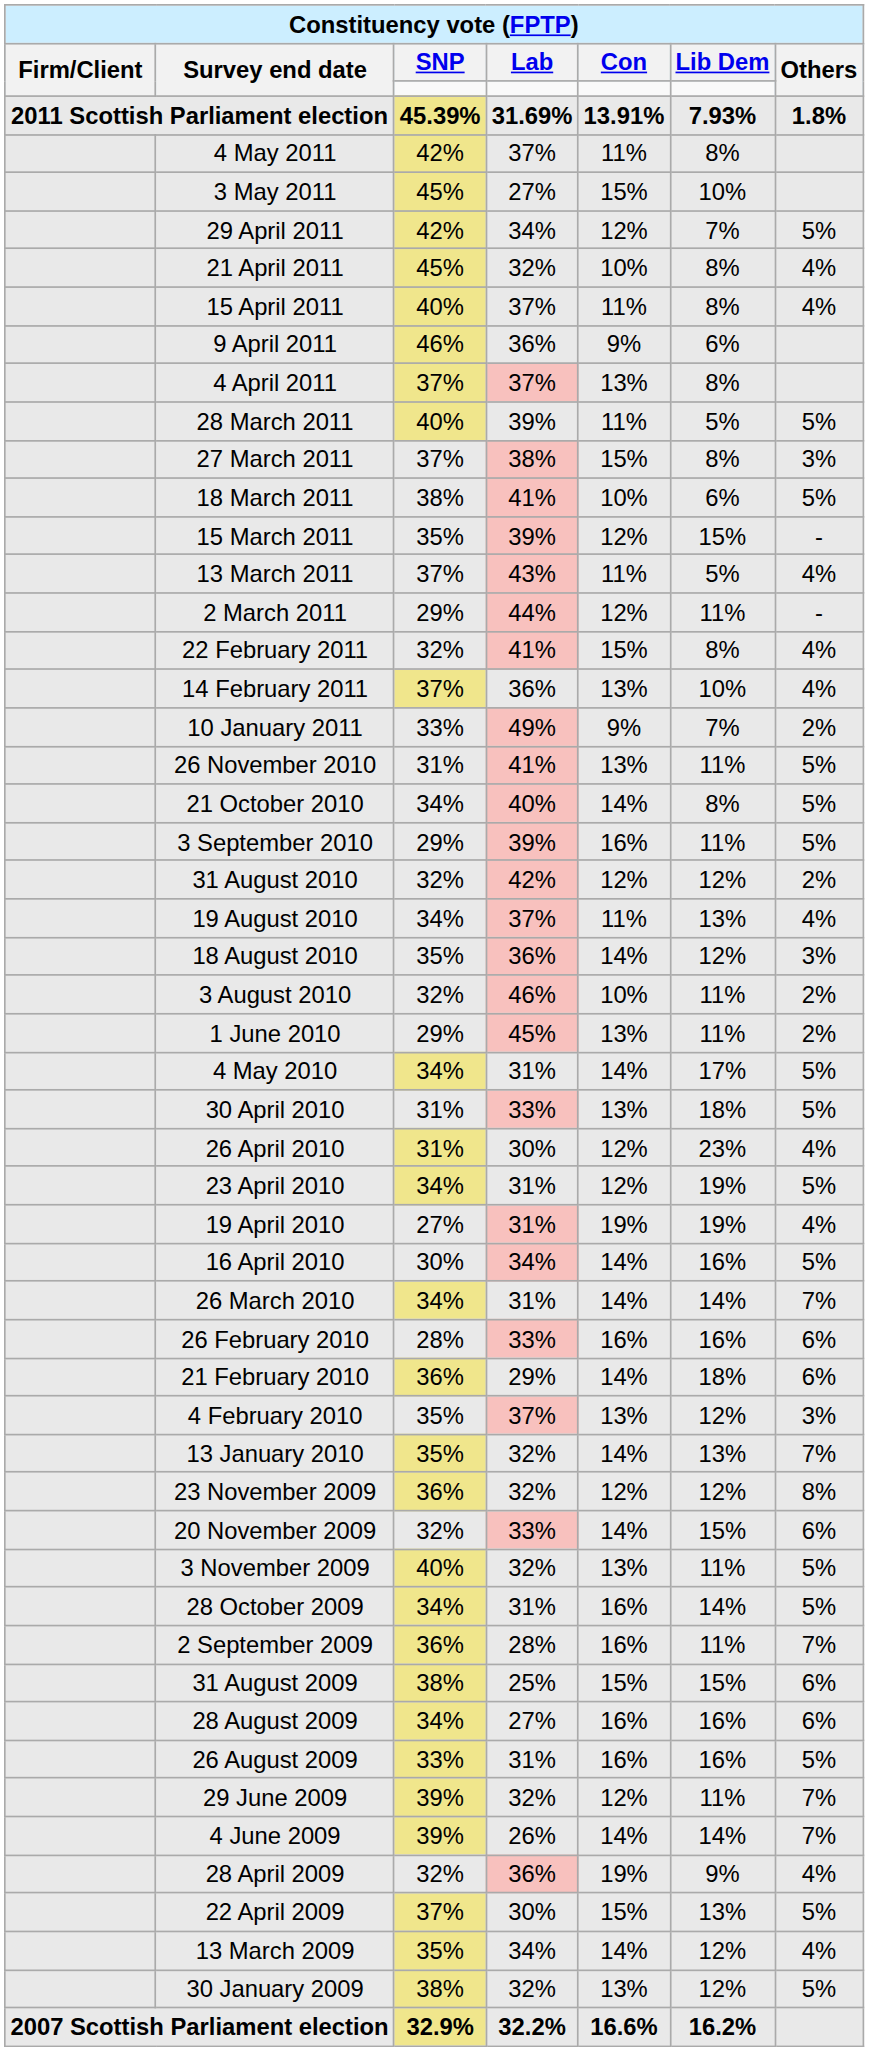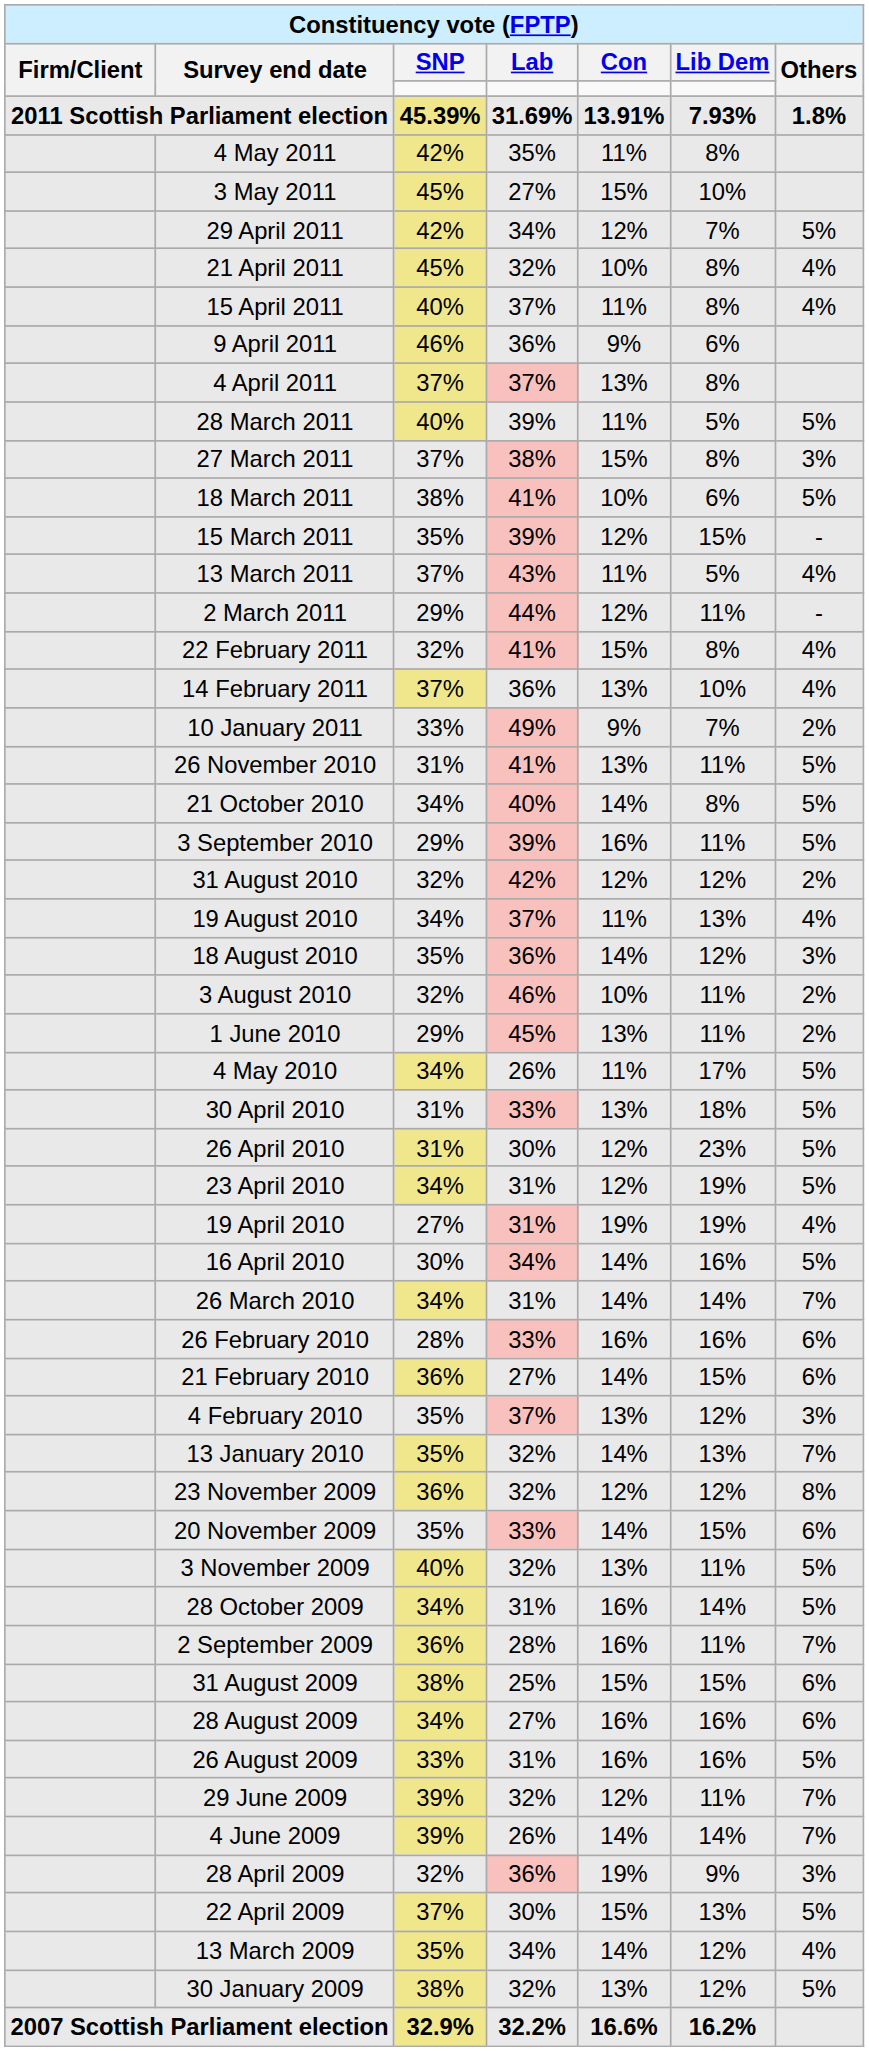 <table class="wikitable" style="text-align:center; font-size:88%;">
 <tr>
 <th colspan="11" style="background:#cceeff;">Constituency vote (<a href='#'>FPTP</a>)</th>
 </tr>
 <tr style="background:#cceeff;">
 <th rowspan="2">Firm/Client</th>
 <th rowspan="2">Survey end date</th>
 <th><a href='#'>SNP</a></th>
 <th><a href='#'>Lab</a></th>
 <th><a href='#'>Con</a></th>
 <th><a href='#'>Lib Dem</a></th>
 <th rowspan="2">Others</th>
 </tr>
 <tr>
 <td height=2px bgcolor=></td>
 <td height=2px bgcolor=></td>
 <td height=2px bgcolor=></td>
 <td height=2px bgcolor=></td>
 </tr>
 <tr style="background:#e9e9e9; font-weight:bold;">
 <td colspan="2">2011 Scottish Parliament election</td>
 <td style="background:#F0E68C">45.39%</td>
 <td>31.69%</td>
 <td>13.91%</td>
 <td>7.93%</td>
 <td>1.8%</td>
 </tr>
 <tr style="background:#e9e9e9;">
 <td></td>
 <td>4 May 2011</td>
 <td style="background:#F0E68C">42%</td>
-<td>37%</td>
+<td>35%</td>
 <td>11%</td>
 <td>8%</td>
 <td></td>
 </tr>
 <tr style="background:#e9e9e9;">
 <td></td>
 <td>3 May 2011</td>
 <td style="background:#F0E68C">45%</td>
 <td>27%</td>
 <td>15%</td>
 <td>10%</td>
 <td></td>
 </tr>
 <tr style="background:#e9e9e9;">
 <td></td>
 <td>29 April 2011</td>
 <td style="background:#F0E68C">42%</td>
 <td>34%</td>
 <td>12%</td>
 <td>7%</td>
 <td>5%</td>
 </tr>
 <tr style="background:#e9e9e9;">
 <td></td>
 <td>21 April 2011</td>
 <td style="background:#F0E68C">45%</td>
 <td>32%</td>
 <td>10%</td>
 <td>8%</td>
 <td>4%</td>
 </tr>
 <tr style="background:#e9e9e9;">
 <td></td>
 <td>15 April 2011</td>
 <td style="background:#F0E68C">40%</td>
 <td>37%</td>
 <td>11%</td>
 <td>8%</td>
 <td>4%</td>
 </tr>
 <tr style="background:#e9e9e9;">
 <td></td>
 <td>9 April 2011</td>
 <td style="background:#F0E68C">46%</td>
 <td>36%</td>
 <td>9%</td>
 <td>6%</td>
 <td></td>
 </tr>
 <tr style="background:#e9e9e9;">
 <td></td>
 <td>4 April 2011</td>
 <td style="background:#F0E68C">37%</td>
 <td style="background:#F8C1BE">37%</td>
 <td>13%</td>
 <td>8%</td>
 <td></td>
 </tr>
 <tr style="background:#e9e9e9;">
 <td> </td>
 <td>28 March 2011</td>
 <td style="background:#F0E68C">40%</td>
 <td>39%</td>
 <td>11%</td>
 <td>5%</td>
 <td>5%</td>
 </tr>
 <tr style="background:#e9e9e9;">
 <td></td>
 <td>27 March 2011</td>
 <td>37%</td>
 <td style="background:#F8C1BE">38%</td>
 <td>15%</td>
 <td>8%</td>
 <td>3%</td>
 </tr>
 <tr style="background:#e9e9e9;">
 <td></td>
 <td>18 March 2011</td>
 <td>38%</td>
 <td style="background:#F8C1BE">41%</td>
 <td>10%</td>
 <td>6%</td>
 <td>5%</td>
 </tr>
 <tr style="background:#e9e9e9;">
 <td></td>
 <td>15 March 2011</td>
 <td>35%</td>
 <td style="background:#F8C1BE">39%</td>
 <td>12%</td>
 <td>15%</td>
 <td>-</td>
 </tr>
 <tr style="background:#e9e9e9;">
 <td></td>
 <td>13 March 2011</td>
 <td>37%</td>
 <td style="background:#F8C1BE">43%</td>
 <td>11%</td>
 <td>5%</td>
 <td>4%</td>
 </tr>
 <tr style="background:#e9e9e9;">
 <td></td>
 <td>2 March 2011</td>
 <td>29%</td>
 <td style="background:#F8C1BE">44%</td>
 <td>12%</td>
 <td>11%</td>
 <td>-</td>
 </tr>
 <tr style="background:#e9e9e9;">
 <td></td>
 <td>22 February 2011</td>
 <td>32%</td>
 <td style="background:#F8C1BE">41%</td>
 <td>15%</td>
 <td>8%</td>
 <td>4%</td>
 </tr>
 <tr style="background:#e9e9e9;">
 <td></td>
 <td>14 February 2011</td>
 <td style="background:#F0E68C">37%</td>
 <td>36%</td>
 <td>13%</td>
 <td>10%</td>
 <td>4%</td>
 </tr>
 <tr style="background:#e9e9e9;">
 <td></td>
 <td>10 January 2011</td>
 <td>33%</td>
 <td style="background:#F8C1BE">49%</td>
 <td>9%</td>
 <td>7%</td>
 <td>2%</td>
 </tr>
 <tr style="background:#e9e9e9;">
 <td></td>
 <td>26 November 2010</td>
 <td>31%</td>
 <td style="background:#F8C1BE">41%</td>
 <td>13%</td>
 <td>11%</td>
 <td>5%</td>
 </tr>
 <tr style="background:#e9e9e9;">
 <td></td>
 <td>21 October 2010</td>
 <td>34%</td>
 <td style="background:#F8C1BE">40%</td>
 <td>14%</td>
 <td>8%</td>
 <td>5%</td>
 </tr>
 <tr style="background:#e9e9e9;">
 <td></td>
 <td>3 September 2010</td>
 <td>29%</td>
 <td style="background:#F8C1BE">39%</td>
 <td>16%</td>
 <td>11%</td>
 <td>5%</td>
 </tr>
 <tr style="background:#e9e9e9;">
 <td></td>
 <td>31 August 2010</td>
 <td>32%</td>
 <td style="background:#F8C1BE">42%</td>
 <td>12%</td>
 <td>12%</td>
 <td>2%</td>
 </tr>
 <tr style="background:#e9e9e9;">
 <td></td>
 <td>19 August 2010</td>
 <td>34%</td>
 <td style="background:#F8C1BE">37%</td>
 <td>11%</td>
 <td>13%</td>
 <td>4%</td>
 </tr>
 <tr style="background:#e9e9e9;">
 <td></td>
 <td>18 August 2010</td>
 <td>35%</td>
 <td style="background:#F8C1BE">36%</td>
 <td>14%</td>
 <td>12%</td>
 <td>3%</td>
 </tr>
 <tr style="background:#e9e9e9;">
 <td></td>
 <td>3 August 2010</td>
 <td>32%</td>
 <td style="background:#F8C1BE">46%</td>
 <td>10%</td>
 <td>11%</td>
 <td>2%</td>
 </tr>
 <tr style="background:#e9e9e9;">
 <td></td>
 <td>1 June 2010</td>
 <td>29%</td>
 <td style="background:#F8C1BE">45%</td>
 <td>13%</td>
 <td>11%</td>
 <td>2%</td>
 </tr>
 <tr style="background:#e9e9e9;">
 <td></td>
 <td>4 May 2010</td>
 <td style="background:#F0E68C">34%</td>
-<td>31%</td>
-<td>14%</td>
+<td>26%</td>
+<td>11%</td>
 <td>17%</td>
 <td>5%</td>
 </tr>
 <tr style="background:#e9e9e9;">
 <td></td>
 <td>30 April 2010</td>
 <td>31%</td>
 <td style="background:#F8C1BE">33%</td>
 <td>13%</td>
 <td>18%</td>
 <td>5%</td>
 </tr>
 <tr style="background:#e9e9e9;">
 <td></td>
 <td>26 April 2010</td>
 <td style="background:#F0E68C">31%</td>
 <td>30%</td>
 <td>12%</td>
 <td>23%</td>
-<td>4%</td>
+<td>5%</td>
 </tr>
 <tr style="background:#e9e9e9;">
 <td></td>
 <td>23 April 2010</td>
 <td style="background:#F0E68C">34%</td>
 <td>31%</td>
 <td>12%</td>
 <td>19%</td>
 <td>5%</td>
 </tr>
 <tr style="background:#e9e9e9;">
 <td></td>
 <td>19 April 2010</td>
 <td>27%</td>
 <td style="background:#F8C1BE">31%</td>
 <td>19%</td>
 <td>19%</td>
 <td>4%</td>
 </tr>
 <tr style="background:#e9e9e9;">
 <td></td>
 <td>16 April 2010</td>
 <td>30%</td>
 <td style="background:#F8C1BE">34%</td>
 <td>14%</td>
 <td>16%</td>
 <td>5%</td>
 </tr>
 <tr style="background:#e9e9e9;">
 <td></td>
 <td>26 March 2010</td>
 <td style="background:#F0E68C">34%</td>
 <td>31%</td>
 <td>14%</td>
 <td>14%</td>
 <td>7%</td>
 </tr>
 <tr style="background:#e9e9e9;">
 <td></td>
 <td>26 February 2010</td>
 <td>28%</td>
 <td style="background:#F8C1BE">33%</td>
 <td>16%</td>
 <td>16%</td>
 <td>6%</td>
 </tr>
 <tr style="background:#e9e9e9;">
 <td></td>
 <td>21 February 2010</td>
 <td style="background:#F0E68C">36%</td>
-<td>29%</td>
+<td>27%</td>
 <td>14%</td>
-<td>18%</td>
+<td>15%</td>
 <td>6%</td>
 </tr>
 <tr style="background:#e9e9e9;">
 <td></td>
 <td>4 February 2010</td>
 <td>35%</td>
 <td style="background:#F8C1BE">37%</td>
 <td>13%</td>
 <td>12%</td>
 <td>3%</td>
 </tr>
 <tr style="background:#e9e9e9;">
 <td></td>
 <td>13 January 2010</td>
 <td style="background:#F0E68C">35%</td>
 <td>32%</td>
 <td>14%</td>
 <td>13%</td>
 <td>7%</td>
 </tr>
 <tr style="background:#e9e9e9;">
 <td></td>
 <td>23 November 2009</td>
 <td style="background:#F0E68C">36%</td>
 <td>32%</td>
 <td>12%</td>
 <td>12%</td>
 <td>8%</td>
 </tr>
 <tr style="background:#e9e9e9;">
 <td></td>
 <td>20 November 2009</td>
-<td>32%</td>
+<td>35%</td>
 <td style="background:#F8C1BE">33%</td>
 <td>14%</td>
 <td>15%</td>
 <td>6%</td>
 </tr>
 <tr style="background:#e9e9e9;">
 <td></td>
 <td>3 November 2009</td>
 <td style="background:#F0E68C">40%</td>
 <td>32%</td>
 <td>13%</td>
 <td>11%</td>
 <td>5%</td>
 </tr>
 <tr style="background:#e9e9e9;">
 <td></td>
 <td>28 October 2009</td>
 <td style="background:#F0E68C">34%</td>
 <td>31%</td>
 <td>16%</td>
 <td>14%</td>
 <td>5%</td>
 </tr>
 <tr style="background:#e9e9e9;">
 <td></td>
 <td>2 September 2009</td>
 <td style="background:#F0E68C">36%</td>
 <td>28%</td>
 <td>16%</td>
 <td>11%</td>
 <td>7%</td>
 </tr>
 <tr style="background:#e9e9e9;">
 <td></td>
 <td>31 August 2009</td>
 <td style="background:#F0E68C">38%</td>
 <td>25%</td>
 <td>15%</td>
 <td>15%</td>
 <td>6%</td>
 </tr>
 <tr style="background:#e9e9e9;">
 <td></td>
 <td>28 August 2009</td>
 <td style="background:#F0E68C">34%</td>
 <td>27%</td>
 <td>16%</td>
 <td>16%</td>
 <td>6%</td>
 </tr>
 <tr style="background:#e9e9e9;">
 <td></td>
 <td>26 August 2009</td>
 <td style="background:#F0E68C">33%</td>
 <td>31%</td>
 <td>16%</td>
 <td>16%</td>
 <td>5%</td>
 </tr>
 <tr style="background:#e9e9e9;">
 <td></td>
 <td>29 June 2009</td>
 <td style="background:#F0E68C">39%</td>
 <td>32%</td>
 <td>12%</td>
 <td>11%</td>
 <td>7%</td>
 </tr>
 <tr style="background:#e9e9e9;">
 <td></td>
 <td>4 June 2009</td>
 <td style="background:#F0E68C">39%</td>
 <td>26%</td>
 <td>14%</td>
 <td>14%</td>
 <td>7%</td>
 </tr>
 <tr style="background:#e9e9e9;">
 <td></td>
 <td>28 April 2009</td>
 <td>32%</td>
 <td style="background:#F8C1BE">36%</td>
 <td>19%</td>
 <td>9%</td>
-<td>4%</td>
+<td>3%</td>
 </tr>
 <tr style="background:#e9e9e9;">
 <td></td>
 <td>22 April 2009</td>
 <td style="background:#F0E68C">37%</td>
 <td>30%</td>
 <td>15%</td>
 <td>13%</td>
 <td>5%</td>
 </tr>
 <tr style="background:#e9e9e9;">
 <td></td>
 <td>13 March 2009</td>
 <td style="background:#F0E68C">35%</td>
 <td>34%</td>
 <td>14%</td>
 <td>12%</td>
 <td>4%</td>
 </tr>
 <tr style="background:#e9e9e9;">
 <td></td>
 <td>30 January 2009</td>
 <td style="background:#F0E68C">38%</td>
 <td>32%</td>
 <td>13%</td>
 <td>12%</td>
 <td>5%</td>
 </tr>
 <tr style="background:#e9e9e9; font-weight:bold;">
 <td colspan="2">2007 Scottish Parliament election</td>
 <td style="background:#F0E68C">32.9%</td>
 <td>32.2%</td>
 <td>16.6%</td>
 <td>16.2%</td>
 <td></td>
 </tr>
 </table>
